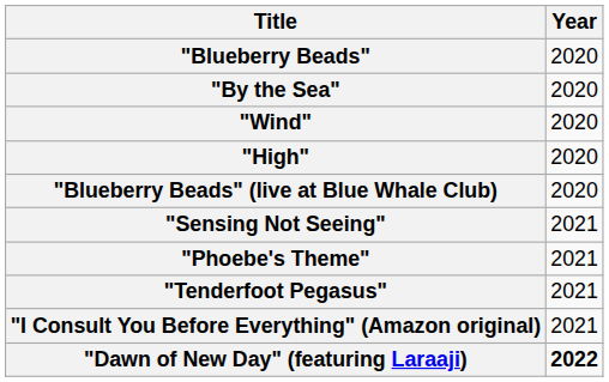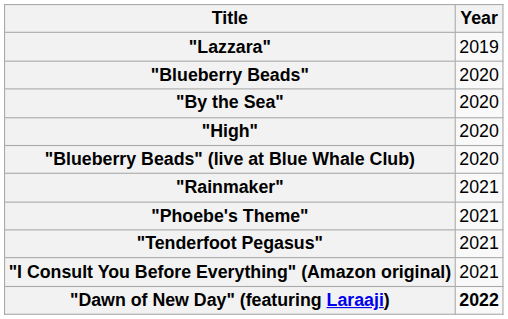 <table class="wikitable plainrowheaders">
 <tr>
 <th>Title</th>
 <th>Year</th>
+</tr>
+<tr>
+<th scope="row">"Lazzara"</th>
+<td>2019</td>
 </tr>
 <tr>
 <th scope="row">"Blueberry Beads"</th>
 <td>2020</td>
 </tr>
 <tr>
 <th scope="row">"By the Sea"</th>
-<td>2020</td>
-</tr>
-<tr>
-<th scope="row">"Wind"</th>
 <td>2020</td>
 </tr>
 <tr>
 <th scope="row">"High"</th>
 <td>2020</td>
 </tr>
 <tr>
 <th scope="row">"Blueberry Beads" (live at Blue Whale Club)</th>
 <td>2020</td>
 </tr>
 <tr>
-<th scope="row">"Sensing Not Seeing"</th>
+<th scope="row">"Rainmaker"</th>
 <td>2021</td>
 </tr>
 <tr>
 <th scope="row">"Phoebe's Theme"</th>
 <td>2021</td>
 </tr>
 <tr>
 <th scope="row">"Tenderfoot Pegasus"</th>
 <td>2021</td>
 </tr>
 <tr>
 <th scope="row">"I Consult You Before Everything" (Amazon original)</th>
 <td>2021</td>
 </tr>
 <tr>
 <th scope="row">"Dawn of New Day" (featuring <a href='#'>Laraaji</a>)</th>
 <td><strong>2022</strong></td>
 </tr>
 </table>
